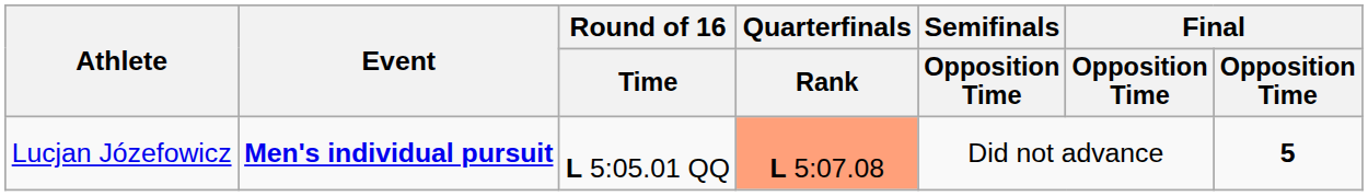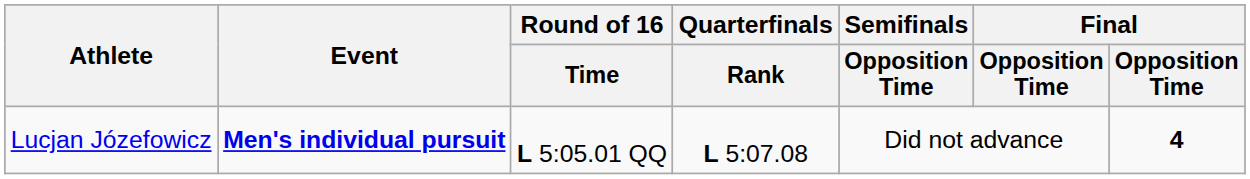 <table class="wikitable" style="font-size:90%">
 <tr>
 <th rowspan="2">Athlete</th>
 <th rowspan="2">Event</th>
 <th>Round of 16</th>
 <th>Quarterfinals</th>
 <th>Semifinals</th>
 <th colspan=2>Final</th>
 </tr>
 <tr style="font-size:95%">
 <th>Time</th>
 <th>Rank</th>
 <th>Opposition<br>Time</th>
 <th>Opposition<br>Time</th>
 <th>Opposition<br>Time</th>
 </tr>
 <tr align=center>
 <td align=left><a href='#'>Lucjan Józefowicz</a></td>
 <td align=left><strong><a href='#'>Men's individual pursuit</a></strong></td>
 <td><br><strong>L</strong> 5:05.01 QQ</td>
-<td style="background: lightsalmon;"><br><strong>L</strong> 5:07.08</td>
+<td><br><strong>L</strong> 5:07.08</td>
 <td colspan=2>Did not advance</td>
-<td><strong>5</strong></td>
+<td><strong>4</strong></td>
 </tr>
 </table>
